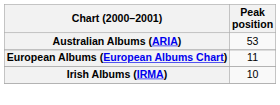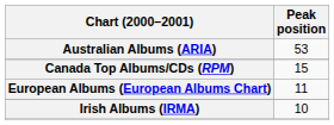 <table class="wikitable sortable plainrowheaders">
 <tr>
 <th>Chart (2000–2001)</th>
 <th>Peak<br>position</th>
 </tr>
 <tr>
 <th scope="row">Australian Albums (<a href='#'>ARIA</a>)</th>
 <td align="center">53</td>
 </tr>
 <tr>
+</tr>
+<tr>
+<th scope="row">Canada Top Albums/CDs (<em><a href='#'>RPM</a></em>)</th>
+<td align="center">15</td>
 </tr>
 <tr>
 <th scope="row">European Albums (<a href='#'>European Albums Chart</a>)</th>
 <td style="text-align:center;">11</td>
 </tr>
 <tr>
 </tr>
 <tr>
 </tr>
 <tr>
 <th scope="row">Irish Albums (<a href='#'>IRMA</a>)</th>
 <td align="center">10</td>
 </tr>
 <tr>
 </tr>
 <tr>
 </tr>
 <tr>
 </tr>
 <tr>
 </tr>
 <tr>
 </tr>
 <tr>
 </tr>
 </table>
